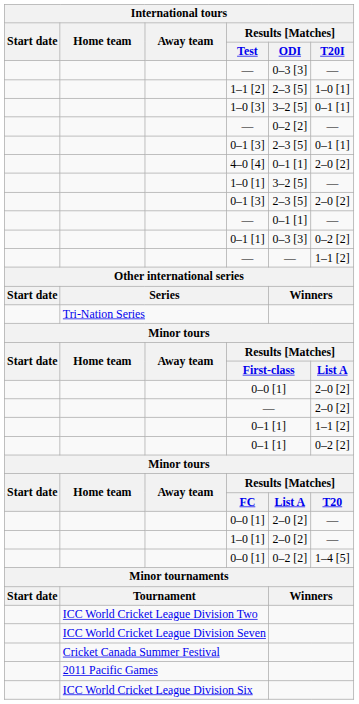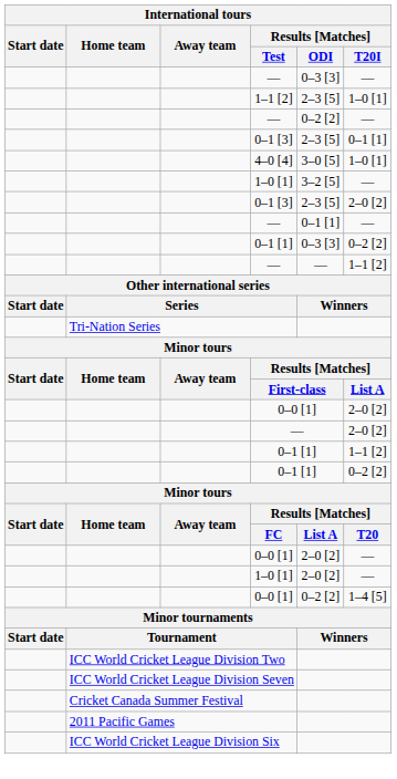 <table class="wikitable sortable" style="text-align:center; white-space:nowrap">
 <tr>
 <th colspan=6>International tours</th>
 </tr>
 <tr>
 <th rowspan=2>Start date</th>
 <th rowspan=2>Home team</th>
 <th rowspan=2>Away team</th>
 <th colspan="3" class="unsortable">Results [Matches]</th>
 </tr>
 <tr>
 <th width=50><a href='#'>Test</a></th>
 <th width=50><a href='#'>ODI</a></th>
 <th width=50><a href='#'>T20I</a></th>
 </tr>
 <tr>
 <td style="text-align:left"><a href='#'></a></td>
 <td style="text-align:left"></td>
 <td style="text-align:left"></td>
 <td>—</td>
 <td>0–3 [3]</td>
 <td>—</td>
 </tr>
 <tr>
 <td style="text-align:left"><a href='#'></a></td>
 <td style="text-align:left"></td>
 <td style="text-align:left"></td>
 <td>1–1 [2]</td>
 <td>2–3 [5]</td>
 <td>1–0 [1]</td>
 </tr>
 <tr>
 <td style="text-align:left"><a href='#'></a></td>
 <td style="text-align:left"></td>
 <td style="text-align:left"></td>
-<td>1–0 [3]</td>
-<td>3–2 [5]</td>
-<td>0–1 [1]</td>
-</tr>
-<tr>
-<td style="text-align:left"><a href='#'></a></td>
-<td style="text-align:left"></td>
-<td style="text-align:left"></td>
 <td>—</td>
 <td>0–2 [2]</td>
 <td>—</td>
 </tr>
 <tr>
 <td style="text-align:left"><a href='#'></a></td>
 <td style="text-align:left"></td>
 <td style="text-align:left"></td>
 <td>0–1 [3]</td>
 <td>2–3 [5]</td>
 <td>0–1 [1]</td>
 </tr>
 <tr>
 <td style="text-align:left"><a href='#'></a></td>
 <td style="text-align:left"></td>
 <td style="text-align:left"></td>
 <td>4–0 [4]</td>
-<td>0–1 [1]</td>
-<td>2–0 [2]</td>
+<td>3–0 [5]</td>
+<td>1–0 [1]</td>
 </tr>
 <tr>
 <td style="text-align:left"><a href='#'></a></td>
 <td style="text-align:left"></td>
 <td style="text-align:left"></td>
 <td>1–0 [1]</td>
 <td>3–2 [5]</td>
 <td>—</td>
 </tr>
 <tr>
 <td style="text-align:left"><a href='#'></a></td>
 <td style="text-align:left"></td>
 <td style="text-align:left"></td>
 <td>0–1 [3]</td>
 <td>2–3 [5]</td>
 <td>2–0 [2]</td>
 </tr>
 <tr>
 <td style="text-align:left"><a href='#'></a></td>
 <td style="text-align:left"></td>
 <td style="text-align:left"></td>
 <td>—</td>
 <td>0–1 [1]</td>
 <td>—</td>
 </tr>
 <tr>
 <td style="text-align:left"><a href='#'></a></td>
 <td style="text-align:left"></td>
 <td style="text-align:left"></td>
 <td>0–1 [1]</td>
 <td>0–3 [3]</td>
 <td>0–2 [2]</td>
 </tr>
 <tr>
 <td style="text-align:left"><a href='#'></a></td>
 <td style="text-align:left"></td>
 <td style="text-align:left"></td>
 <td>—</td>
 <td>—</td>
 <td>1–1 [2]</td>
 </tr>
 <tr class="sortbottom">
 <th colspan=6>Other international series</th>
 </tr>
 <tr class="sortbottom">
 <th>Start date</th>
 <th colspan=3>Series</th>
 <th colspan=2>Winners</th>
 </tr>
 <tr class="sortbottom">
 <td style="text-align:left"><a href='#'></a></td>
 <td style="text-align:left" colspan=3> <a href='#'>Tri-Nation Series</a></td>
 <td style="text-align:left" colspan=2></td>
 </tr>
 <tr class="sortbottom">
 <th colspan=6>Minor tours</th>
 </tr>
 <tr class="sortbottom">
 <th rowspan=2>Start date</th>
 <th rowspan=2>Home team</th>
 <th rowspan=2>Away team</th>
 <th colspan="3" class="unsortable">Results [Matches]</th>
 </tr>
 <tr class="sortbottom">
 <th colspan=2><a href='#'>First-class</a></th>
 <th><a href='#'>List A</a></th>
 </tr>
 <tr class="sortbottom">
 <td style="text-align:left"><a href='#'></a></td>
 <td style="text-align:left"></td>
 <td style="text-align:left"></td>
 <td colspan=2>0–0 [1]</td>
 <td>2–0 [2]</td>
 </tr>
 <tr class="sortbottom">
 <td style="text-align:left"><a href='#'></a></td>
 <td style="text-align:left"></td>
 <td style="text-align:left"></td>
 <td colspan=2>—</td>
 <td>2–0 [2]</td>
 </tr>
 <tr class="sortbottom">
 <td style="text-align:left"><a href='#'></a></td>
 <td style="text-align:left"></td>
 <td style="text-align:left"></td>
 <td colspan=2>0–1 [1]</td>
 <td>1–1 [2]</td>
 </tr>
 <tr class="sortbottom">
 <td style="text-align:left"><a href='#'></a></td>
 <td style="text-align:left"></td>
 <td style="text-align:left"></td>
 <td colspan=2>0–1 [1]</td>
 <td>0–2 [2]</td>
 </tr>
 <tr class="sortbottom">
 <th colspan=6>Minor tours</th>
 </tr>
 <tr class="sortbottom">
 <th rowspan=2>Start date</th>
 <th rowspan=2>Home team</th>
 <th rowspan=2>Away team</th>
 <th colspan="3" class="unsortable">Results [Matches]</th>
 </tr>
 <tr class="sortbottom">
 <th><a href='#'>FC</a></th>
 <th><a href='#'>List A</a></th>
 <th><a href='#'>T20</a></th>
 </tr>
 <tr class="sortbottom">
 <td style="text-align:left"><a href='#'></a></td>
 <td style="text-align:left"></td>
 <td style="text-align:left"></td>
 <td>0–0 [1]</td>
 <td>2–0 [2]</td>
 <td>—</td>
 </tr>
 <tr class="sortbottom">
 <td style="text-align:left"><a href='#'></a></td>
 <td style="text-align:left"></td>
 <td style="text-align:left"></td>
 <td>1–0 [1]</td>
 <td>2–0 [2]</td>
 <td>—</td>
 </tr>
 <tr class="sortbottom">
 <td style="text-align:left"><a href='#'></a></td>
 <td style="text-align:left"></td>
 <td style="text-align:left"></td>
 <td>0–0 [1]</td>
 <td>0–2 [2]</td>
 <td>1–4 [5]</td>
 </tr>
 <tr class="sortbottom">
 <th colspan=6>Minor tournaments</th>
 </tr>
 <tr class="sortbottom">
 <th>Start date</th>
 <th colspan=3>Tournament</th>
 <th colspan=2>Winners</th>
 </tr>
 <tr class="sortbottom">
 <td style="text-align:left"><a href='#'></a></td>
 <td style="text-align:left" colspan=3> <a href='#'>ICC World Cricket League Division Two</a></td>
 <td style="text-align:left" colspan=2></td>
 </tr>
 <tr class="sortbottom">
 <td style="text-align:left"><a href='#'></a></td>
 <td style="text-align:left" colspan=3> <a href='#'>ICC World Cricket League Division Seven</a></td>
 <td style="text-align:left" colspan=2></td>
 </tr>
 <tr class="sortbottom">
 <td style="text-align:left"><a href='#'></a></td>
 <td style="text-align:left" colspan=3> <a href='#'>Cricket Canada Summer Festival</a></td>
 <td style="text-align:left" colspan=2></td>
 </tr>
 <tr>
 <td style="text-align:left"><a href='#'></a></td>
 <td style="text-align:left" colspan=3> <a href='#'>2011 Pacific Games</a></td>
 <td style="text-align:left" colspan=2></td>
 </tr>
 <tr class="sortbottom">
 <td style="text-align:left"><a href='#'></a></td>
 <td style="text-align:left" colspan=3> <a href='#'>ICC World Cricket League Division Six</a></td>
 <td style="text-align:left" colspan=2></td>
 </tr>
 </table>
